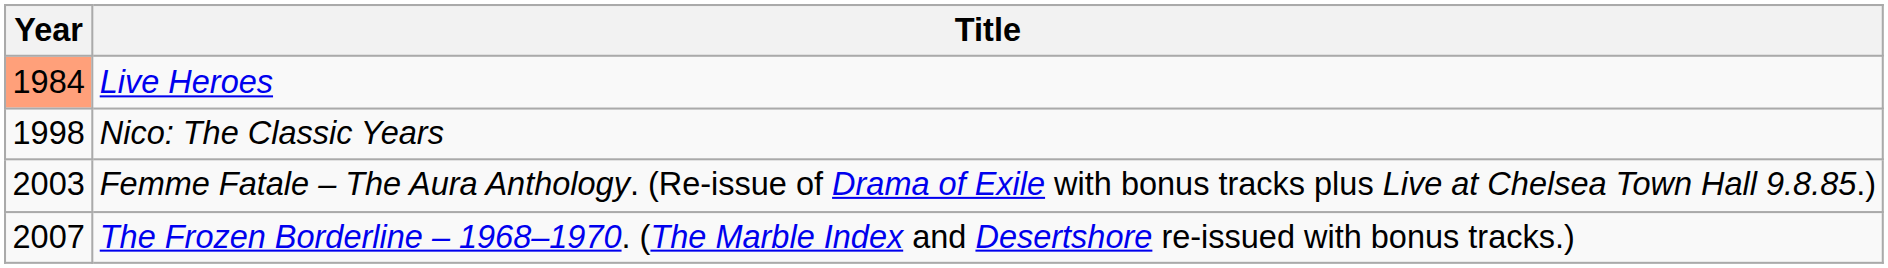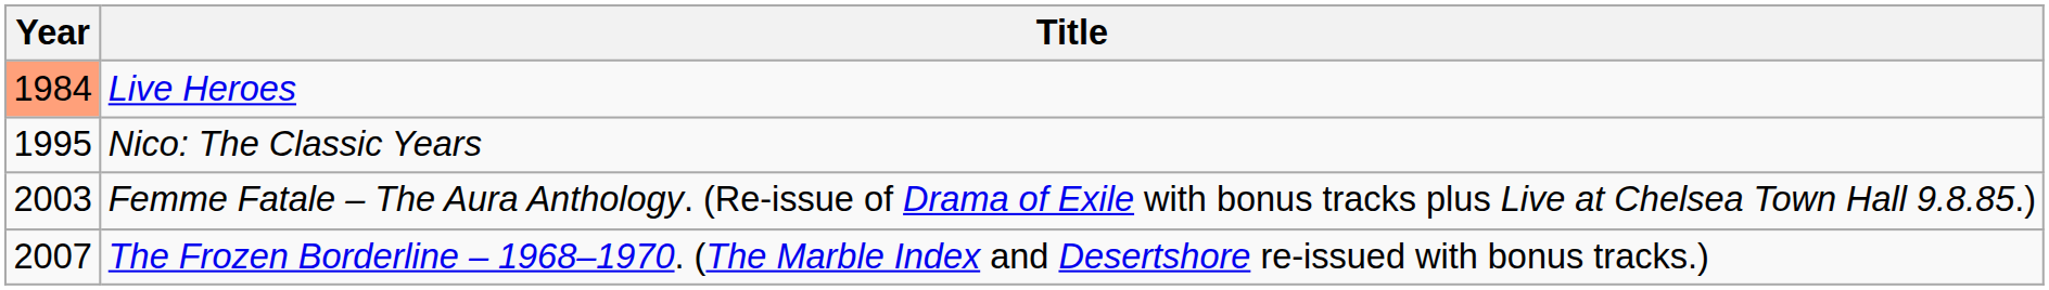 <table class="wikitable">
 <tr>
 <th>Year</th>
 <th>Title</th>
 </tr>
 <tr>
 <td style="background: lightsalmon;">1984</td>
 <td><em><a href='#'>Live Heroes</a></em></td>
 </tr>
 <tr>
-<td>1998</td>
+<td>1995</td>
 <td><em>Nico: The Classic Years</em></td>
 </tr>
 <tr>
 <td>2003</td>
 <td><em>Femme Fatale – The Aura Anthology</em>. (Re-issue of <em><a href='#'>Drama of Exile</a></em> with bonus tracks plus <em>Live at Chelsea Town Hall 9.8.85</em>.)</td>
 </tr>
 <tr>
 <td>2007</td>
 <td><em><a href='#'>The Frozen Borderline – 1968–1970</a></em>. (<em><a href='#'>The Marble Index</a></em> and <em><a href='#'>Desertshore</a></em> re-issued with bonus tracks.)</td>
 </tr>
 </table>
